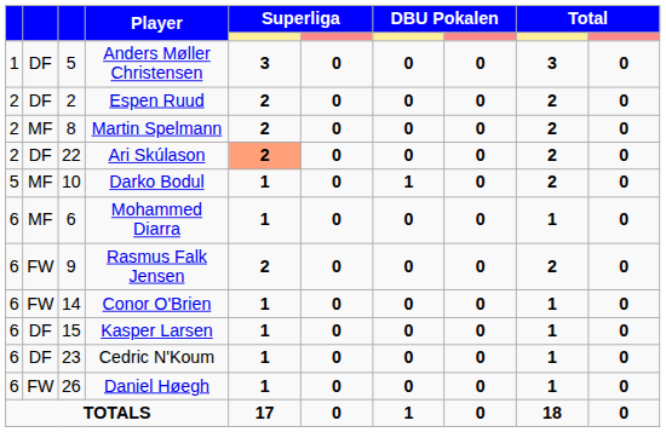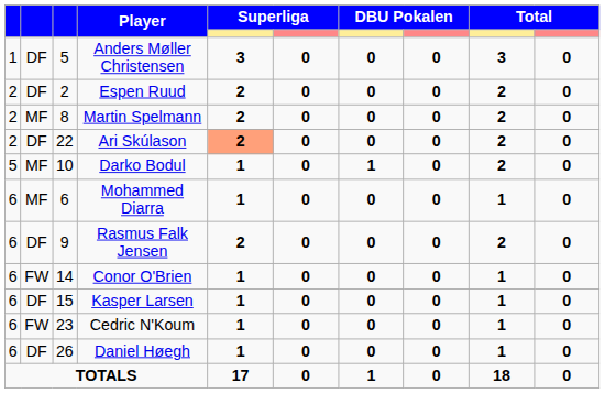 <table class="wikitable" style="text-align:center;">
 <tr style="text-align:center;">
 <td rowspan=2  style="background:#0000ff; color:white; width:2%;"><strong></strong></td>
 <td rowspan=2  style="background:#0000ff; color:white; width:3%;"><strong></strong></td>
 <td rowspan=2  style="background:#0000ff; color:white; width:3%;"><strong></strong></td>
 <td rowspan=2  style="background:#0000ff; color:white; width:22%;"><strong>Player</strong></td>
 <td style="background:#0000ff; color:white;" colspan=2><strong>Superliga</strong></td>
 <td style="background:#0000ff; color:white;" colspan=2><strong>DBU Pokalen</strong></td>
 <td style="background:#0000ff; color:white;" colspan=2><strong>Total</strong></td>
 </tr>
 <tr>
 <th style="width:60px; background:#fe9;"></th>
 <th style="width:60px; background:#ff8888;"></th>
 <th style="width:60px; background:#fe9;"></th>
 <th style="width:60px; background:#ff8888;"></th>
 <th style="width:60px; background:#fe9;"></th>
 <th style="width:60px; background:#ff8888;"></th>
 </tr>
 <tr>
 <td>1</td>
 <td>DF</td>
 <td>5</td>
 <td><a href='#'>Anders Møller Christensen</a></td>
 <td><strong>3</strong></td>
 <td><strong>0</strong></td>
 <td><strong>0</strong></td>
 <td><strong>0</strong></td>
 <td><strong>3</strong></td>
 <td><strong>0</strong></td>
 </tr>
 <tr>
 <td>2</td>
 <td>DF</td>
 <td>2</td>
 <td><a href='#'>Espen Ruud</a></td>
 <td><strong>2</strong></td>
 <td><strong>0</strong></td>
 <td><strong>0</strong></td>
 <td><strong>0</strong></td>
 <td><strong>2</strong></td>
 <td><strong>0</strong></td>
 </tr>
 <tr>
 <td>2</td>
 <td>MF</td>
 <td>8</td>
 <td><a href='#'>Martin Spelmann</a></td>
 <td><strong>2</strong></td>
 <td><strong>0</strong></td>
 <td><strong>0</strong></td>
 <td><strong>0</strong></td>
 <td><strong>2</strong></td>
 <td><strong>0</strong></td>
 </tr>
 <tr>
 <td>2</td>
 <td>DF</td>
 <td>22</td>
 <td><a href='#'>Ari Skúlason</a></td>
 <td style="background: lightsalmon;"><strong>2</strong></td>
 <td><strong>0</strong></td>
 <td><strong>0</strong></td>
 <td><strong>0</strong></td>
 <td><strong>2</strong></td>
 <td><strong>0</strong></td>
 </tr>
 <tr>
 <td>5</td>
 <td>MF</td>
 <td>10</td>
 <td><a href='#'>Darko Bodul</a></td>
 <td><strong>1</strong></td>
 <td><strong>0</strong></td>
 <td><strong>1</strong></td>
 <td><strong>0</strong></td>
 <td><strong>2</strong></td>
 <td><strong>0</strong></td>
 </tr>
 <tr>
 <td>6</td>
 <td>MF</td>
 <td>6</td>
 <td><a href='#'>Mohammed Diarra</a></td>
 <td><strong>1</strong></td>
 <td><strong>0</strong></td>
 <td><strong>0</strong></td>
 <td><strong>0</strong></td>
 <td><strong>1</strong></td>
 <td><strong>0</strong></td>
 </tr>
 <tr>
 <td>6</td>
-<td>FW</td>
+<td>DF</td>
 <td>9</td>
 <td><a href='#'>Rasmus Falk Jensen</a></td>
 <td><strong>2</strong></td>
 <td><strong>0</strong></td>
 <td><strong>0</strong></td>
 <td><strong>0</strong></td>
 <td><strong>2</strong></td>
 <td><strong>0</strong></td>
 </tr>
 <tr>
 <td>6</td>
 <td>FW</td>
 <td>14</td>
 <td><a href='#'>Conor O'Brien</a></td>
 <td><strong>1</strong></td>
 <td><strong>0</strong></td>
 <td><strong>0</strong></td>
 <td><strong>0</strong></td>
 <td><strong>1</strong></td>
 <td><strong>0</strong></td>
 </tr>
 <tr>
 <td>6</td>
 <td>DF</td>
 <td>15</td>
 <td><a href='#'>Kasper Larsen</a></td>
 <td><strong>1</strong></td>
 <td><strong>0</strong></td>
 <td><strong>0</strong></td>
 <td><strong>0</strong></td>
 <td><strong>1</strong></td>
 <td><strong>0</strong></td>
 </tr>
 <tr>
 <td>6</td>
-<td>DF</td>
+<td>FW</td>
 <td>23</td>
 <td>Cedric N'Koum</td>
 <td><strong>1</strong></td>
 <td><strong>0</strong></td>
 <td><strong>0</strong></td>
 <td><strong>0</strong></td>
 <td><strong>1</strong></td>
 <td><strong>0</strong></td>
 </tr>
 <tr>
 <td>6</td>
-<td>FW</td>
+<td>DF</td>
 <td>26</td>
 <td><a href='#'>Daniel Høegh</a></td>
 <td><strong>1</strong></td>
 <td><strong>0</strong></td>
 <td><strong>0</strong></td>
 <td><strong>0</strong></td>
 <td><strong>1</strong></td>
 <td><strong>0</strong></td>
 </tr>
 <tr>
 <td colspan=4><strong>TOTALS</strong></td>
 <td><strong>17</strong></td>
 <td><strong>0</strong></td>
 <td><strong>1</strong></td>
 <td><strong>0</strong></td>
 <td><strong>18</strong></td>
 <td><strong>0</strong></td>
 </tr>
 </table>
